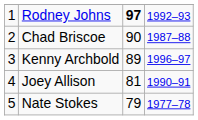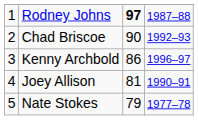 <table class="wikitable">
 <tr>
 </tr>
 <tr>
 <td>1</td>
 <td><a href='#'>Rodney Johns</a></td>
 <td><strong>97</strong></td>
-<td style="font-size:80%;"><a href='#'>1992–93</a></td>
+<td style="font-size:80%;"><a href='#'>1987–88</a></td>
 </tr>
 <tr>
 <td>2</td>
 <td>Chad Briscoe</td>
 <td>90</td>
-<td style="font-size:80%;"><a href='#'>1987–88</a></td>
+<td style="font-size:80%;"><a href='#'>1992–93</a></td>
 </tr>
 <tr>
 <td>3</td>
 <td>Kenny Archbold</td>
-<td>89</td>
+<td>86</td>
 <td style="font-size:80%;"><a href='#'>1996–97</a></td>
 </tr>
 <tr>
 <td>4</td>
 <td>Joey Allison</td>
 <td>81</td>
 <td style="font-size:80%;"><a href='#'>1990–91</a></td>
 </tr>
 <tr>
 <td>5</td>
 <td>Nate Stokes</td>
 <td>79</td>
 <td style="font-size:80%;"><a href='#'>1977–78</a></td>
 </tr>
 </table>
